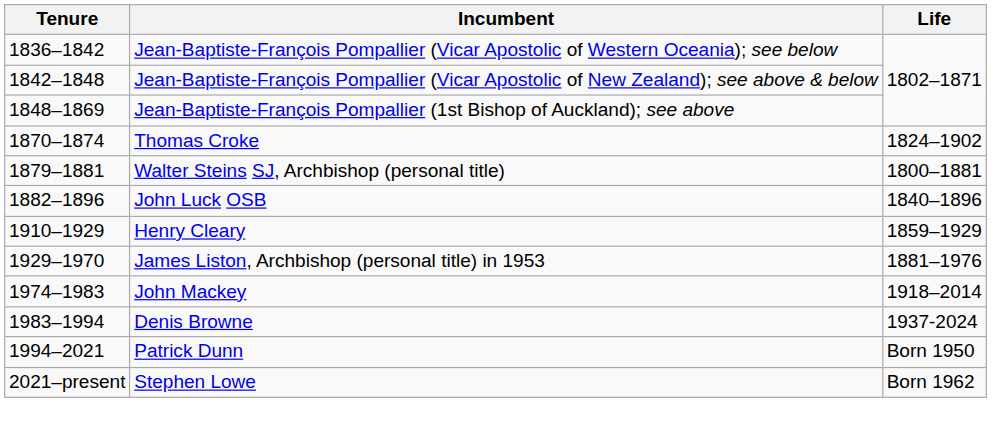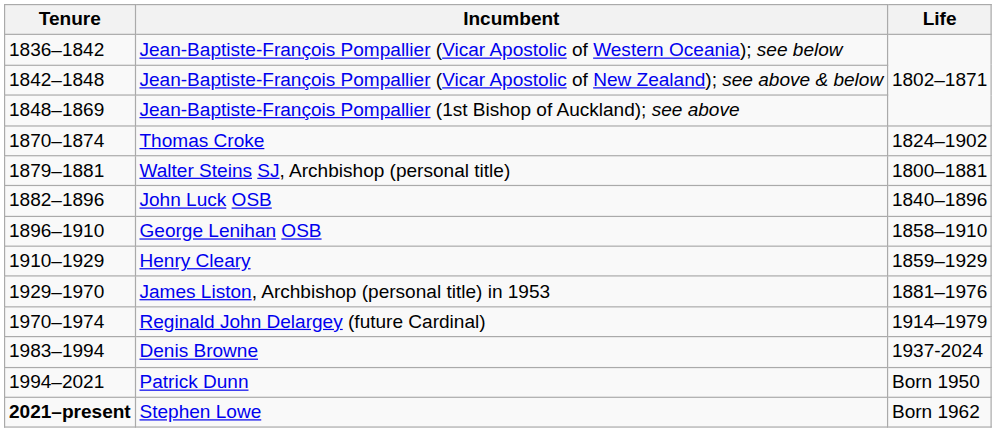 <table class="wikitable">
 <tr align=left>
 <th>Tenure</th>
 <th>Incumbent</th>
 <th>Life</th>
 </tr>
 <tr>
 <td>1836–1842</td>
 <td><a href='#'>Jean-Baptiste-François Pompallier</a> (<a href='#'>Vicar Apostolic</a> of <a href='#'>Western Oceania</a>); <em>see below</em></td>
 <td rowspan=3>1802–1871</td>
 </tr>
 <tr>
 <td>1842–1848</td>
 <td><a href='#'>Jean-Baptiste-François Pompallier</a> (<a href='#'>Vicar Apostolic</a> of <a href='#'>New Zealand</a>); <em>see above & below</em></td>
 </tr>
 <tr>
 <td>1848–1869</td>
 <td><a href='#'>Jean-Baptiste-François Pompallier</a> (1st Bishop of Auckland); <em> see above</em></td>
 </tr>
 <tr>
 <td>1870–1874</td>
 <td><a href='#'>Thomas Croke</a></td>
 <td>1824–1902</td>
 </tr>
 <tr>
 <td>1879–1881</td>
 <td><a href='#'>Walter Steins</a> <a href='#'>SJ</a>, Archbishop (personal title)</td>
 <td>1800–1881</td>
 </tr>
 <tr>
 <td>1882–1896</td>
 <td><a href='#'>John Luck</a> <a href='#'>OSB</a></td>
 <td>1840–1896</td>
 </tr>
 <tr>
+<td>1896–1910</td>
+<td><a href='#'>George Lenihan</a> <a href='#'>OSB</a></td>
+<td>1858–1910</td>
+</tr>
+<tr>
 <td>1910–1929</td>
 <td><a href='#'>Henry Cleary</a></td>
 <td>1859–1929</td>
 </tr>
 <tr>
 <td>1929–1970</td>
 <td><a href='#'>James Liston</a>, Archbishop (personal title) in 1953</td>
 <td>1881–1976</td>
 </tr>
 <tr>
-<td>1974–1983</td>
-<td><a href='#'>John Mackey</a></td>
-<td>1918–2014</td>
+<td>1970–1974</td>
+<td><a href='#'>Reginald John Delargey</a> (future Cardinal)</td>
+<td>1914–1979</td>
 </tr>
 <tr>
 <td>1983–1994</td>
 <td><a href='#'>Denis Browne</a></td>
 <td>1937-2024</td>
 </tr>
 <tr>
 <td>1994–2021</td>
 <td><a href='#'>Patrick Dunn</a></td>
 <td>Born 1950</td>
 </tr>
 <tr>
-<td>2021–present</td>
+<td><strong>2021–present</strong></td>
 <td><a href='#'>Stephen Lowe</a></td>
 <td>Born 1962</td>
 </tr>
 </table>
